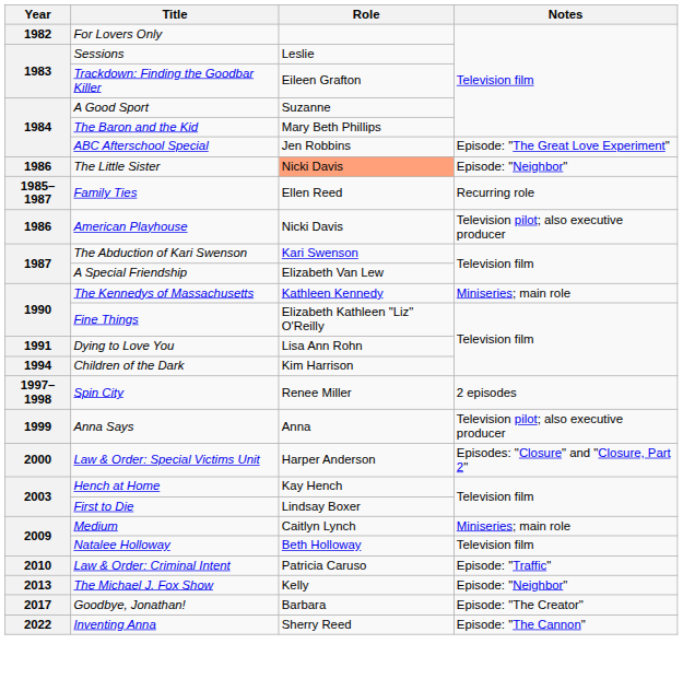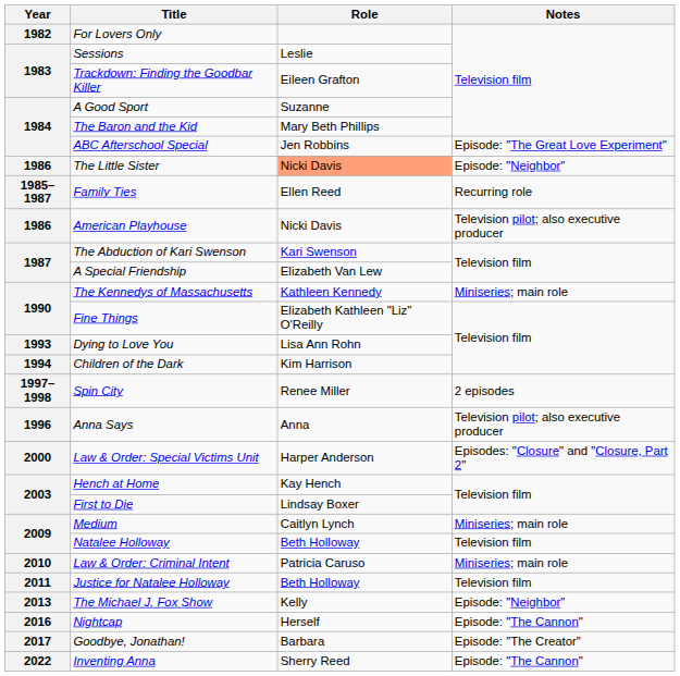 <table class="wikitable plainrowheaders sortable">
 <tr>
 <th scope="col">Year</th>
 <th scope="col">Title</th>
 <th scope="col">Role</th>
 <th scope="col" class="unsortable">Notes</th>
 </tr>
 <tr>
 <th scope="row">1982</th>
 <td><em>For Lovers Only</em></td>
 <td></td>
 <td rowspan="5"><a href='#'>Television film</a></td>
 </tr>
 <tr>
 <th rowspan="2" ! scope="row">1983</th>
 <td><em>Sessions</em></td>
 <td>Leslie</td>
 </tr>
 <tr>
 <td><em><a href='#'>Trackdown: Finding the Goodbar Killer</a></em></td>
 <td>Eileen Grafton</td>
 </tr>
 <tr>
 <th rowspan="3" ! scope="row">1984</th>
 <td><em>A Good Sport</em></td>
 <td>Suzanne</td>
 </tr>
 <tr>
 <td><em><a href='#'>The Baron and the Kid</a></em></td>
 <td>Mary Beth Phillips</td>
 </tr>
 <tr>
 <td><em><a href='#'>ABC Afterschool Special</a></em></td>
 <td>Jen Robbins</td>
 <td>Episode: "<a href='#'>The Great Love Experiment</a>"</td>
 </tr>
 <tr>
 <th scope="row">1986</th>
 <td><em>The Little Sister</em></td>
 <td style="background: lightsalmon;">Nicki Davis</td>
 <td>Episode: "<a href='#'>Neighbor</a>"</td>
 </tr>
 <tr>
 <th scope="row">1985–1987</th>
 <td><em><a href='#'>Family Ties</a></em></td>
 <td>Ellen Reed</td>
 <td>Recurring role</td>
 </tr>
 <tr>
 <th scope="row">1986</th>
 <td><em><a href='#'>American Playhouse</a></em></td>
 <td>Nicki Davis</td>
 <td>Television <a href='#'>pilot</a>; also executive producer</td>
 </tr>
 <tr>
 <th rowspan="2" ! scope="row">1987</th>
 <td><em>The Abduction of Kari Swenson</em></td>
 <td><a href='#'>Kari Swenson</a></td>
 <td rowspan="2">Television film</td>
 </tr>
 <tr>
 <td><em>A Special Friendship</em></td>
 <td>Elizabeth Van Lew</td>
 </tr>
 <tr>
 <th rowspan="2" ! scope="row">1990</th>
 <td><em><a href='#'>The Kennedys of Massachusetts</a></em></td>
 <td><a href='#'>Kathleen Kennedy</a></td>
 <td><a href='#'>Miniseries</a>; main role</td>
 </tr>
 <tr>
 <td><em><a href='#'>Fine Things</a></em></td>
 <td>Elizabeth Kathleen "Liz" O'Reilly</td>
 <td rowspan="3">Television film</td>
 </tr>
 <tr>
-<th scope="row">1991</th>
+<th scope="row">1993</th>
 <td><em>Dying to Love You</em></td>
 <td>Lisa Ann Rohn</td>
 </tr>
 <tr>
 <th scope="row">1994</th>
 <td><em>Children of the Dark</em></td>
 <td>Kim Harrison</td>
 </tr>
 <tr>
 <th scope="row">1997–1998</th>
 <td><em><a href='#'>Spin City</a></em></td>
 <td>Renee Miller</td>
 <td>2 episodes</td>
 </tr>
 <tr>
-<th scope="row">1999</th>
+<th scope="row">1996</th>
 <td><em>Anna Says</em></td>
 <td>Anna</td>
 <td>Television <a href='#'>pilot</a>; also executive producer</td>
 </tr>
 <tr>
 <th scope="row">2000</th>
 <td><em><a href='#'>Law & Order: Special Victims Unit</a></em></td>
 <td>Harper Anderson</td>
 <td>Episodes: "<a href='#'>Closure</a>" and "<a href='#'>Closure, Part 2</a>"</td>
 </tr>
 <tr>
 <th rowspan="2" ! scope="row">2003</th>
 <td><em><a href='#'>Hench at Home</a></em></td>
 <td>Kay Hench</td>
 <td rowspan="2">Television film</td>
 </tr>
 <tr>
 <td><em><a href='#'>First to Die</a></em></td>
 <td>Lindsay Boxer</td>
 </tr>
 <tr>
 <th rowspan="2" ! scope="row">2009</th>
 <td><em><a href='#'>Medium</a></em></td>
 <td>Caitlyn Lynch</td>
 <td><a href='#'>Miniseries</a>; main role</td>
 </tr>
 <tr>
 <td><em><a href='#'>Natalee Holloway</a></em></td>
 <td><a href='#'>Beth Holloway</a></td>
 <td>Television film</td>
 </tr>
 <tr>
 <th scope="row">2010</th>
 <td><em><a href='#'>Law & Order: Criminal Intent</a></em></td>
 <td>Patricia Caruso</td>
-<td>Episode: "<a href='#'>Traffic</a>"</td>
+<td><a href='#'>Miniseries</a>; main role</td>
+</tr>
+<tr>
+<th scope="row">2011</th>
+<td><em><a href='#'>Justice for Natalee Holloway</a></em></td>
+<td><a href='#'>Beth Holloway</a></td>
+<td>Television film</td>
 </tr>
 <tr>
 <th scope="row">2013</th>
 <td><em><a href='#'>The Michael J. Fox Show</a></em></td>
 <td>Kelly</td>
 <td>Episode: "<a href='#'>Neighbor</a>"</td>
+</tr>
+<tr>
+<th scope="row">2016</th>
+<td><em><a href='#'>Nightcap</a></em></td>
+<td>Herself</td>
+<td>Episode: "<a href='#'>The Cannon</a>"</td>
 </tr>
 <tr>
 <th scope="row">2017</th>
 <td><em>Goodbye, Jonathan!</em></td>
 <td>Barbara</td>
 <td>Episode: "The Creator"</td>
 </tr>
 <tr>
 <th scope="row">2022</th>
 <td><em><a href='#'>Inventing Anna</a></em></td>
 <td>Sherry Reed</td>
 <td>Episode: "<a href='#'>The Cannon</a>"</td>
 </tr>
 </table>
